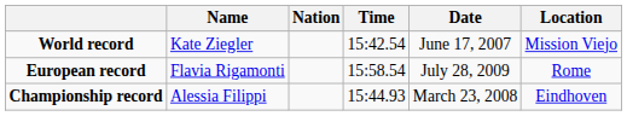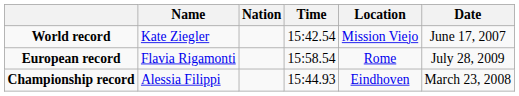 <table class=wikitable style=text-align:center>
 <tr>
 <th></th>
 <th>Name</th>
 <th>Nation</th>
 <th>Time</th>
+<th>Location</th>
 <th>Date</th>
-<th>Location</th>
 </tr>
 <tr>
 <td><strong>World record</strong></td>
 <td align=left><a href='#'>Kate Ziegler</a></td>
 <td align=left></td>
 <td align=left>15:42.54</td>
+<td><a href='#'>Mission Viejo</a></td>
 <td>June 17, 2007</td>
-<td><a href='#'>Mission Viejo</a></td>
 </tr>
 <tr>
 <td><strong>European record</strong></td>
 <td align=left><a href='#'>Flavia Rigamonti</a></td>
 <td align=left></td>
 <td align=left>15:58.54</td>
+<td><a href='#'>Rome</a></td>
 <td>July 28, 2009</td>
-<td><a href='#'>Rome</a></td>
 </tr>
 <tr>
 <td><strong>Championship record</strong></td>
 <td align=left><a href='#'>Alessia Filippi</a></td>
 <td align=left></td>
 <td align=left>15:44.93</td>
+<td><a href='#'>Eindhoven</a></td>
 <td>March 23, 2008</td>
-<td><a href='#'>Eindhoven</a></td>
 </tr>
 </table>
